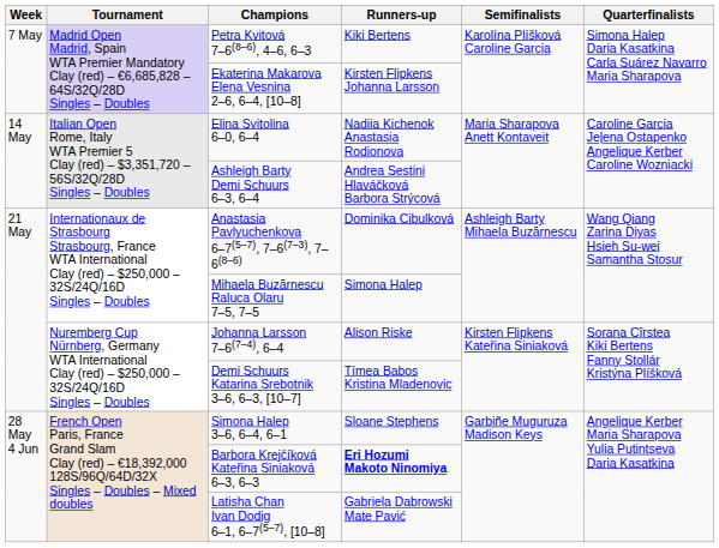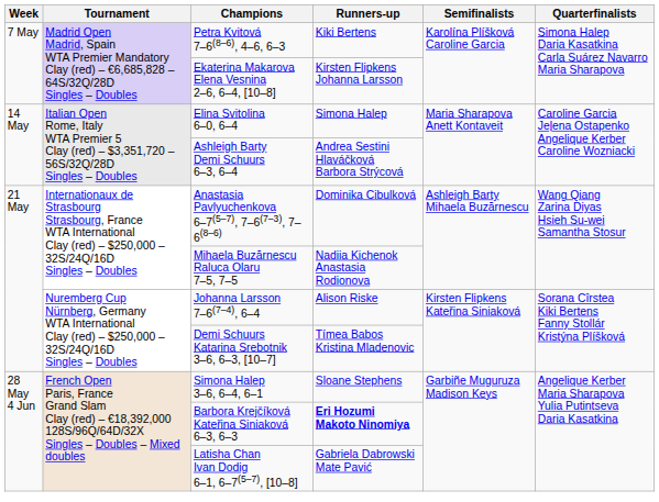 <table class=wikitable style=font-size:95%>
 <tr>
 <th style="width:48px;">Week</th>
 <th style="width:248px;">Tournament</th>
 <th style="width:200px;">Champions</th>
 <th style="width:200px;">Runners-up</th>
 <th style="width:190px;">Semifinalists</th>
 <th style="width:190px;">Quarterfinalists</th>
 </tr>
 <tr valign=top>
 <td rowspan=2>7 May</td>
 <td style="background:#d8cef6;" rowspan="2"><a href='#'>Madrid Open</a> <br> <a href='#'>Madrid</a>, Spain <br> WTA Premier Mandatory <br>Clay (red) – €6,685,828 – 64S/32Q/28D <br><a href='#'>Singles</a> – <a href='#'>Doubles</a></td>
 <td> <a href='#'>Petra Kvitová</a> <br> 7–6<sup>(8–6)</sup>, 4–6, 6–3</td>
 <td> <a href='#'>Kiki Bertens</a></td>
 <td rowspan=2> <a href='#'>Karolína Plíšková</a> <br>  <a href='#'>Caroline Garcia</a></td>
 <td rowspan=2> <a href='#'>Simona Halep</a> <br> <a href='#'>Daria Kasatkina</a>  <br> <a href='#'>Carla Suárez Navarro</a> <br>  <a href='#'>Maria Sharapova</a></td>
 </tr>
 <tr valign=top>
 <td> <a href='#'>Ekaterina Makarova</a> <br>  <a href='#'>Elena Vesnina</a> <br> 2–6, 6–4, [10–8]</td>
 <td> <a href='#'>Kirsten Flipkens</a> <br>  <a href='#'>Johanna Larsson</a></td>
 </tr>
 <tr valign=top>
 <td rowspan=2>14 May</td>
 <td style="background:#E9E9E9;" rowspan="2"><a href='#'>Italian Open</a><br> Rome, Italy<br>WTA Premier 5<br>Clay (red) – $3,351,720 – 56S/32Q/28D<br><a href='#'>Singles</a> – <a href='#'>Doubles</a></td>
 <td> <a href='#'>Elina Svitolina</a> <br> 6–0, 6–4</td>
-<td> <a href='#'>Nadiia Kichenok</a> <br>  <a href='#'>Anastasia Rodionova</a></td>
+<td> <a href='#'>Simona Halep</a></td>
 <td rowspan=2> <a href='#'>Maria Sharapova</a> <br>  <a href='#'>Anett Kontaveit</a></td>
 <td rowspan=2> <a href='#'>Caroline Garcia</a> <br> <a href='#'>Jeļena Ostapenko</a> <br> <a href='#'>Angelique Kerber</a> <br> <a href='#'>Caroline Wozniacki</a></td>
 </tr>
 <tr valign=top>
 <td> <a href='#'>Ashleigh Barty</a> <br>  <a href='#'>Demi Schuurs</a> <br> 6–3, 6–4</td>
 <td> <a href='#'>Andrea Sestini Hlaváčková</a> <br>  <a href='#'>Barbora Strýcová</a></td>
 </tr>
 <tr valign=top>
 <td rowspan=4>21 May</td>
 <td style="background:#fff;" rowspan="2"><a href='#'>Internationaux de Strasbourg</a><br> <a href='#'>Strasbourg</a>, France<br>WTA International<br>Clay (red) – $250,000 – 32S/24Q/16D<br><a href='#'>Singles</a> – <a href='#'>Doubles</a></td>
 <td> <a href='#'>Anastasia Pavlyuchenkova</a> <br> 6–7<sup>(5–7)</sup>, 7–6<sup>(7–3)</sup>, 7–6<sup>(8–6)</sup></td>
 <td> <a href='#'>Dominika Cibulková</a></td>
 <td rowspan=2> <a href='#'>Ashleigh Barty</a> <br>  <a href='#'>Mihaela Buzărnescu</a></td>
 <td rowspan=2> <a href='#'>Wang Qiang</a> <br>  <a href='#'>Zarina Diyas</a> <br> <a href='#'>Hsieh Su-wei</a> <br>  <a href='#'>Samantha Stosur</a></td>
 </tr>
 <tr valign=top>
 <td> <a href='#'>Mihaela Buzărnescu</a> <br>  <a href='#'>Raluca Olaru</a> <br> 7–5, 7–5</td>
-<td> <a href='#'>Simona Halep</a></td>
+<td> <a href='#'>Nadiia Kichenok</a> <br>  <a href='#'>Anastasia Rodionova</a></td>
 </tr>
 <tr valign=top>
 <td style="background:#fff;" rowspan="2"><a href='#'>Nuremberg Cup</a><br> <a href='#'>Nürnberg</a>, Germany<br>WTA International<br>Clay (red) – $250,000 – 32S/24Q/16D<br><a href='#'>Singles</a> – <a href='#'>Doubles</a></td>
 <td> <a href='#'>Johanna Larsson</a> <br> 7–6<sup>(7–4)</sup>, 6–4</td>
 <td> <a href='#'>Alison Riske</a></td>
 <td rowspan=2> <a href='#'>Kirsten Flipkens</a> <br>  <a href='#'>Kateřina Siniaková</a></td>
 <td rowspan=2> <a href='#'>Sorana Cîrstea</a> <br> <a href='#'>Kiki Bertens</a> <br> <a href='#'>Fanny Stollár</a> <br>  <a href='#'>Kristýna Plíšková</a></td>
 </tr>
 <tr valign=top>
 <td> <a href='#'>Demi Schuurs</a> <br>  <a href='#'>Katarina Srebotnik</a> <br> 3–6, 6–3, [10–7]</td>
 <td> <a href='#'>Tímea Babos</a> <br>  <a href='#'>Kristina Mladenovic</a></td>
 </tr>
 <tr valign=top>
 <td rowspan=3>28 May <br>4 Jun</td>
 <td style="background:#F3E6D7;" rowspan="3"><a href='#'>French Open</a><br> Paris, France<br>Grand Slam<br>Clay (red) – €18,392,000<br>128S/96Q/64D/32X<br><a href='#'>Singles</a> – <a href='#'>Doubles</a> – <a href='#'>Mixed doubles</a></td>
 <td> <a href='#'>Simona Halep</a> <br> 3–6, 6–4, 6–1</td>
 <td> <a href='#'>Sloane Stephens</a></td>
 <td rowspan=3> <a href='#'>Garbiñe Muguruza</a><br> <a href='#'>Madison Keys</a></td>
 <td rowspan=3> <a href='#'>Angelique Kerber</a><br> <a href='#'>Maria Sharapova</a><br>  <a href='#'>Yulia Putintseva</a><br> <a href='#'>Daria Kasatkina</a></td>
 </tr>
 <tr valign=top>
 <td> <a href='#'>Barbora Krejčíková</a> <br>  <a href='#'>Kateřina Siniaková</a> <br> 6–3, 6–3</td>
 <td><strong> <a href='#'>Eri Hozumi</a> <br>  <a href='#'>Makoto Ninomiya</a></strong></td>
 </tr>
 <tr valign=top>
 <td> <a href='#'>Latisha Chan</a> <br>  <a href='#'>Ivan Dodig</a> <br> 6–1, 6–7<sup>(5–7)</sup>, [10–8]</td>
 <td> <a href='#'>Gabriela Dabrowski</a> <br>  <a href='#'>Mate Pavić</a></td>
 </tr>
 </table>
